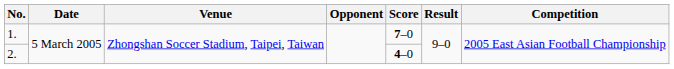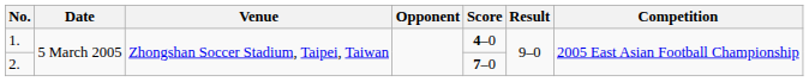 <table class="wikitable">
 <tr>
 <th>No.</th>
 <th>Date</th>
 <th>Venue</th>
 <th>Opponent</th>
 <th>Score</th>
 <th>Result</th>
 <th>Competition</th>
 </tr>
 <tr>
 <td>1.</td>
 <td rowspan=2>5 March 2005</td>
 <td rowspan=2><a href='#'>Zhongshan Soccer Stadium</a>, <a href='#'>Taipei</a>, <a href='#'>Taiwan</a></td>
 <td rowspan=2></td>
-<td align=center><strong>7</strong>–0</td>
+<td align=center><strong>4</strong>–0</td>
 <td rowspan=2 align=center>9–0</td>
 <td rowspan=2><a href='#'>2005 East Asian Football Championship</a></td>
 </tr>
 <tr>
 <td>2.</td>
-<td align=center><strong>4</strong>–0</td>
+<td align=center><strong>7</strong>–0</td>
 </tr>
 </table>
